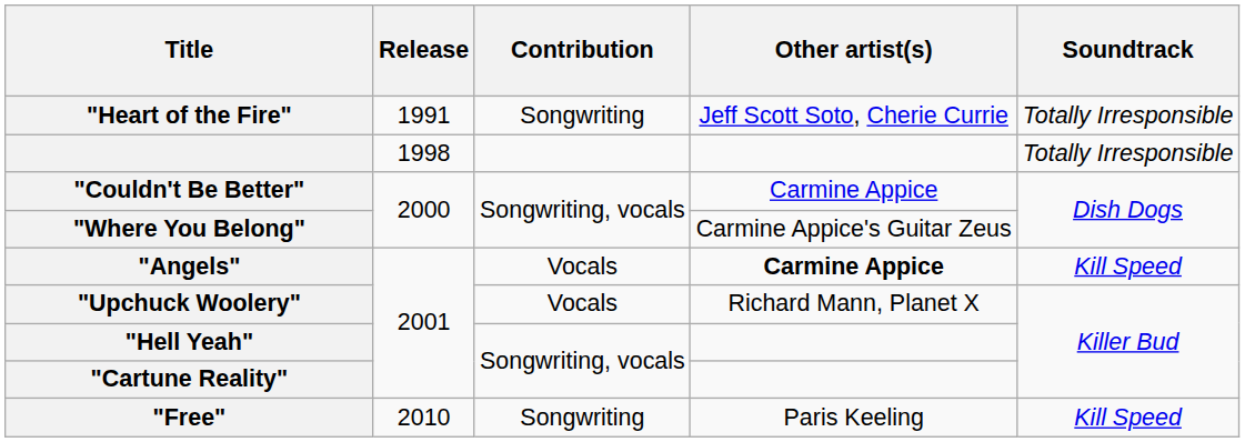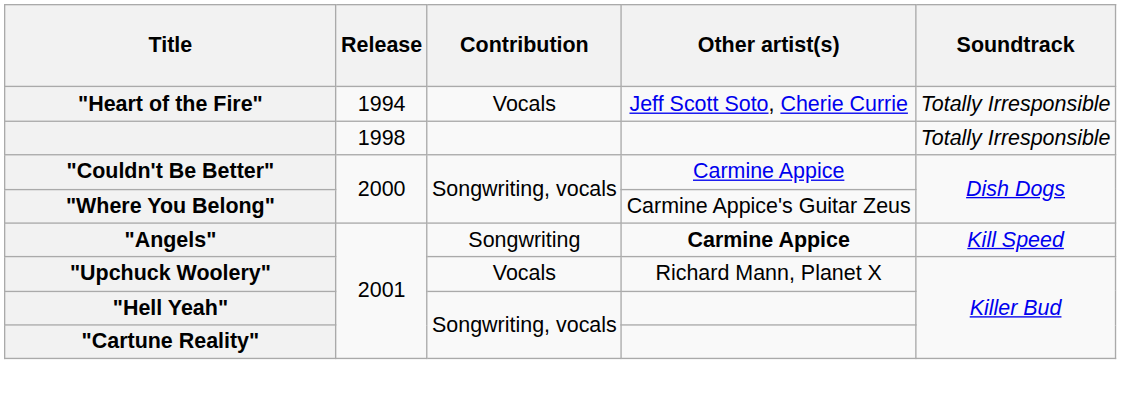 <table class="wikitable plainrowheaders" style="text-align:center;">
 <tr>
 <th scope="col" style="width:15em;"><br>Title<br><br></th>
 <th scope="col">Release</th>
 <th scope="col">Contribution</th>
 <th scope="col">Other artist(s)</th>
 <th scope="col">Soundtrack</th>
 </tr>
 <tr>
 <th scope="row">"Heart of the Fire"</th>
-<td>1991</td>
-<td>Songwriting</td>
+<td>1994</td>
+<td>Vocals</td>
 <td><a href='#'>Jeff Scott Soto</a>, <a href='#'>Cherie Currie</a></td>
 <td><em>Totally Irresponsible</em></td>
 </tr>
 <tr>
 <th scope="row"></th>
 <td>1998</td>
 <td></td>
 <td></td>
 <td><em>Totally Irresponsible</em></td>
 </tr>
 <tr>
 <th scope="row">"Couldn't Be Better"</th>
 <td rowspan="2">2000</td>
 <td rowspan="2">Songwriting, vocals</td>
 <td><a href='#'>Carmine Appice</a></td>
 <td rowspan="2"><em><a href='#'>Dish Dogs</a></em></td>
 </tr>
 <tr>
 <th scope="row">"Where You Belong"</th>
 <td>Carmine Appice's Guitar Zeus</td>
 </tr>
 <tr>
 <th scope="row">"Angels"</th>
 <td rowspan="4">2001</td>
-<td>Vocals</td>
+<td>Songwriting</td>
 <td><strong>Carmine Appice</strong></td>
 <td><em><a href='#'>Kill Speed</a></em></td>
 </tr>
 <tr>
 <th scope="row">"Upchuck Woolery"</th>
 <td>Vocals</td>
 <td>Richard Mann, Planet X</td>
 <td rowspan="3"><em><a href='#'>Killer Bud</a></em></td>
 </tr>
 <tr>
 <th scope="row">"Hell Yeah"</th>
 <td rowspan="2">Songwriting, vocals</td>
 <td></td>
 </tr>
 <tr>
 <th scope="row">"Cartune Reality"</th>
 <td></td>
 </tr>
-<tr>
-<th scope="row">"Free"</th>
-<td>2010</td>
-<td>Songwriting</td>
-<td>Paris Keeling</td>
-<td><em><a href='#'>Kill Speed</a></em></td>
-</tr>
 </table>
